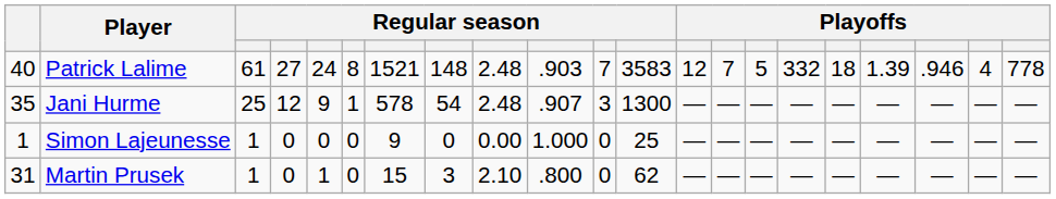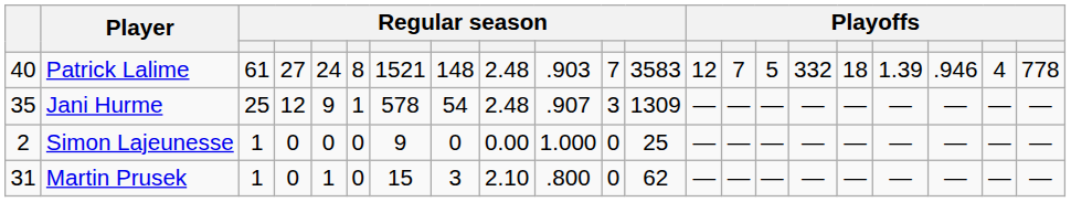 <table class="wikitable plainrowheaders" style="text-align:center;">
 <tr>
 <th scope="col" rowspan="2"></th>
 <th scope="col" rowspan="2">Player</th>
 <th scope=colgroup colspan=10>Regular season</th>
 <th scope=colgroup colspan=9>Playoffs</th>
 </tr>
 <tr>
 <th scope="col"></th>
 <th scope="col"></th>
 <th scope="col"></th>
 <th scope="col"></th>
 <th scope="col"></th>
 <th scope="col"></th>
 <th scope="col"></th>
 <th scope="col"></th>
 <th scope="col"></th>
 <th scope="col"></th>
 <th scope="col"></th>
 <th scope="col"></th>
 <th scope="col"></th>
 <th scope="col"></th>
 <th scope="col"></th>
 <th scope="col"></th>
 <th scope="col"></th>
 <th scope="col"></th>
 <th scope="col"></th>
 </tr>
 <tr>
 <td scope="row">40</td>
 <td align="left"><a href='#'>Patrick Lalime</a></td>
 <td>61</td>
 <td>27</td>
 <td>24</td>
 <td>8</td>
 <td>1521</td>
 <td>148</td>
 <td>2.48</td>
 <td>.903</td>
 <td>7</td>
 <td>3583</td>
 <td>12</td>
 <td>7</td>
 <td>5</td>
 <td>332</td>
 <td>18</td>
 <td>1.39</td>
 <td>.946</td>
 <td>4</td>
 <td>778</td>
 </tr>
 <tr>
 <td scope="row">35</td>
 <td align="left"><a href='#'>Jani Hurme</a></td>
 <td>25</td>
 <td>12</td>
 <td>9</td>
 <td>1</td>
 <td>578</td>
 <td>54</td>
 <td>2.48</td>
 <td>.907</td>
 <td>3</td>
-<td>1300</td>
+<td>1309</td>
 <td>—</td>
 <td>—</td>
 <td>—</td>
 <td>—</td>
 <td>—</td>
 <td>—</td>
 <td>—</td>
 <td>—</td>
 <td>—</td>
 </tr>
 <tr>
-<td scope="row">1</td>
+<td scope="row">2</td>
 <td align="left"><a href='#'>Simon Lajeunesse</a></td>
 <td>1</td>
 <td>0</td>
 <td>0</td>
 <td>0</td>
 <td>9</td>
 <td>0</td>
 <td>0.00</td>
 <td>1.000</td>
 <td>0</td>
 <td>25</td>
 <td>—</td>
 <td>—</td>
 <td>—</td>
 <td>—</td>
 <td>—</td>
 <td>—</td>
 <td>—</td>
 <td>—</td>
 <td>—</td>
 </tr>
 <tr>
 <td scope="row">31</td>
 <td align="left"><a href='#'>Martin Prusek</a></td>
 <td>1</td>
 <td>0</td>
 <td>1</td>
 <td>0</td>
 <td>15</td>
 <td>3</td>
 <td>2.10</td>
 <td>.800</td>
 <td>0</td>
 <td>62</td>
 <td>—</td>
 <td>—</td>
 <td>—</td>
 <td>—</td>
 <td>—</td>
 <td>—</td>
 <td>—</td>
 <td>—</td>
 <td>—</td>
 </tr>
 </table>
